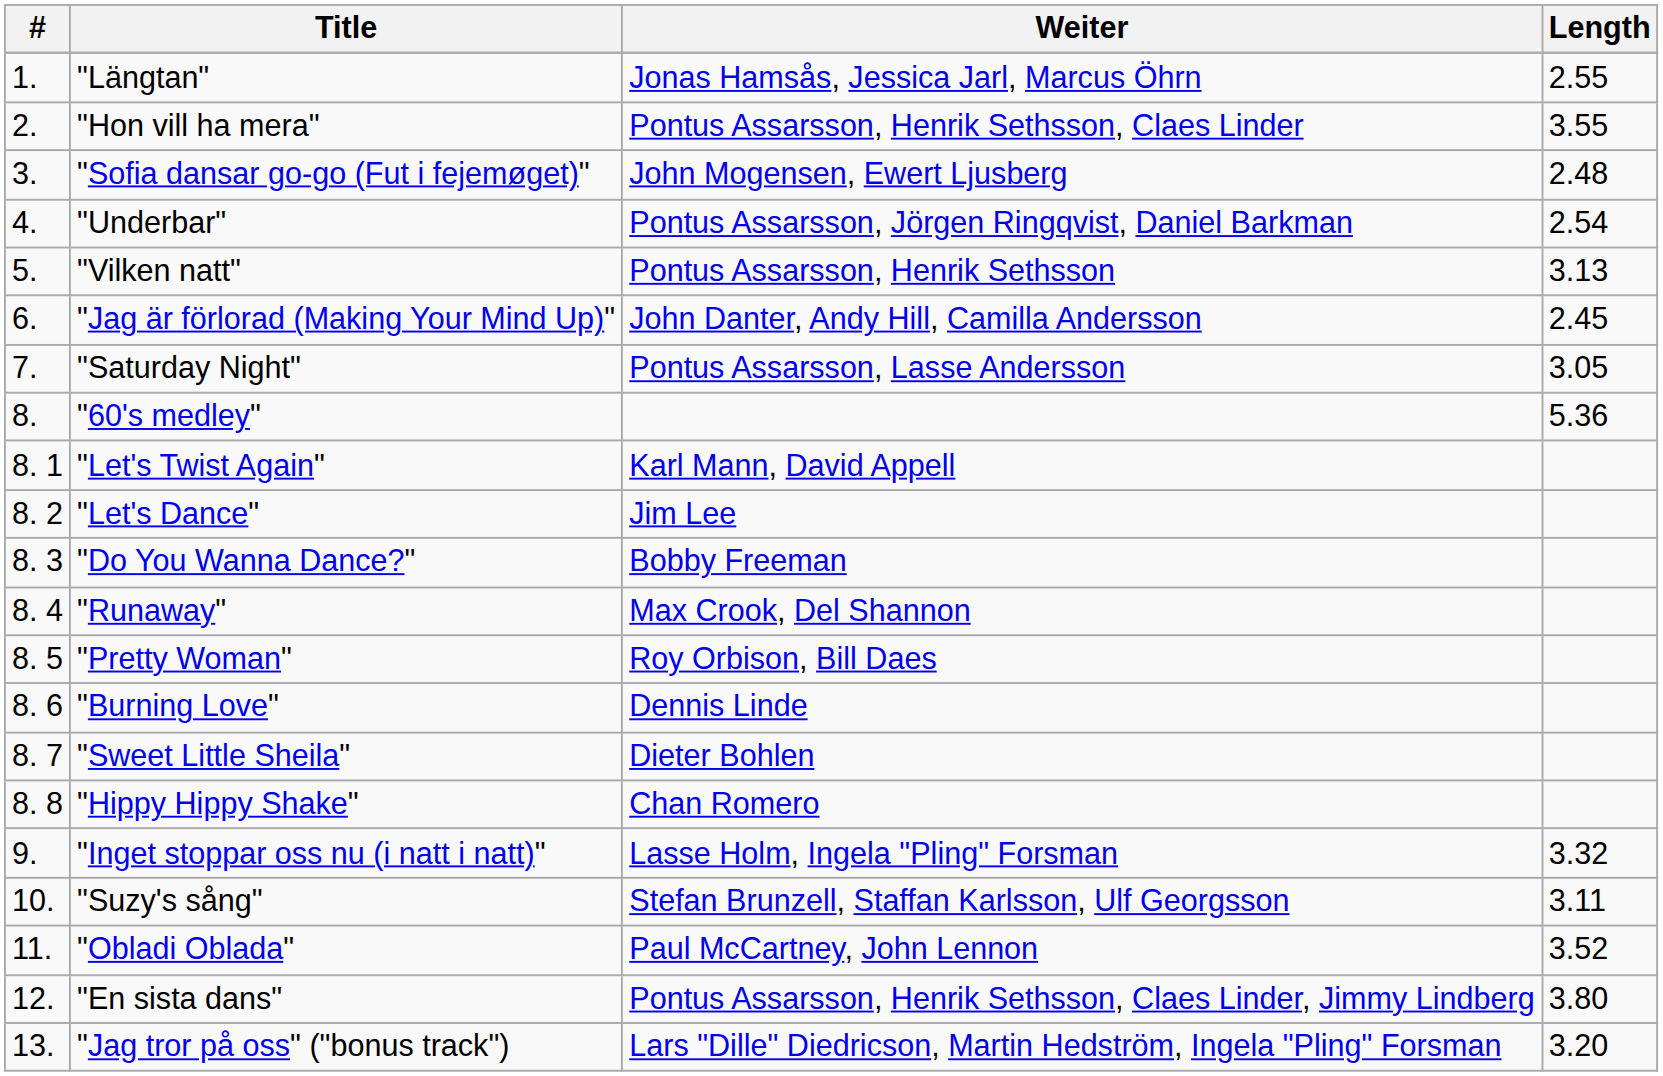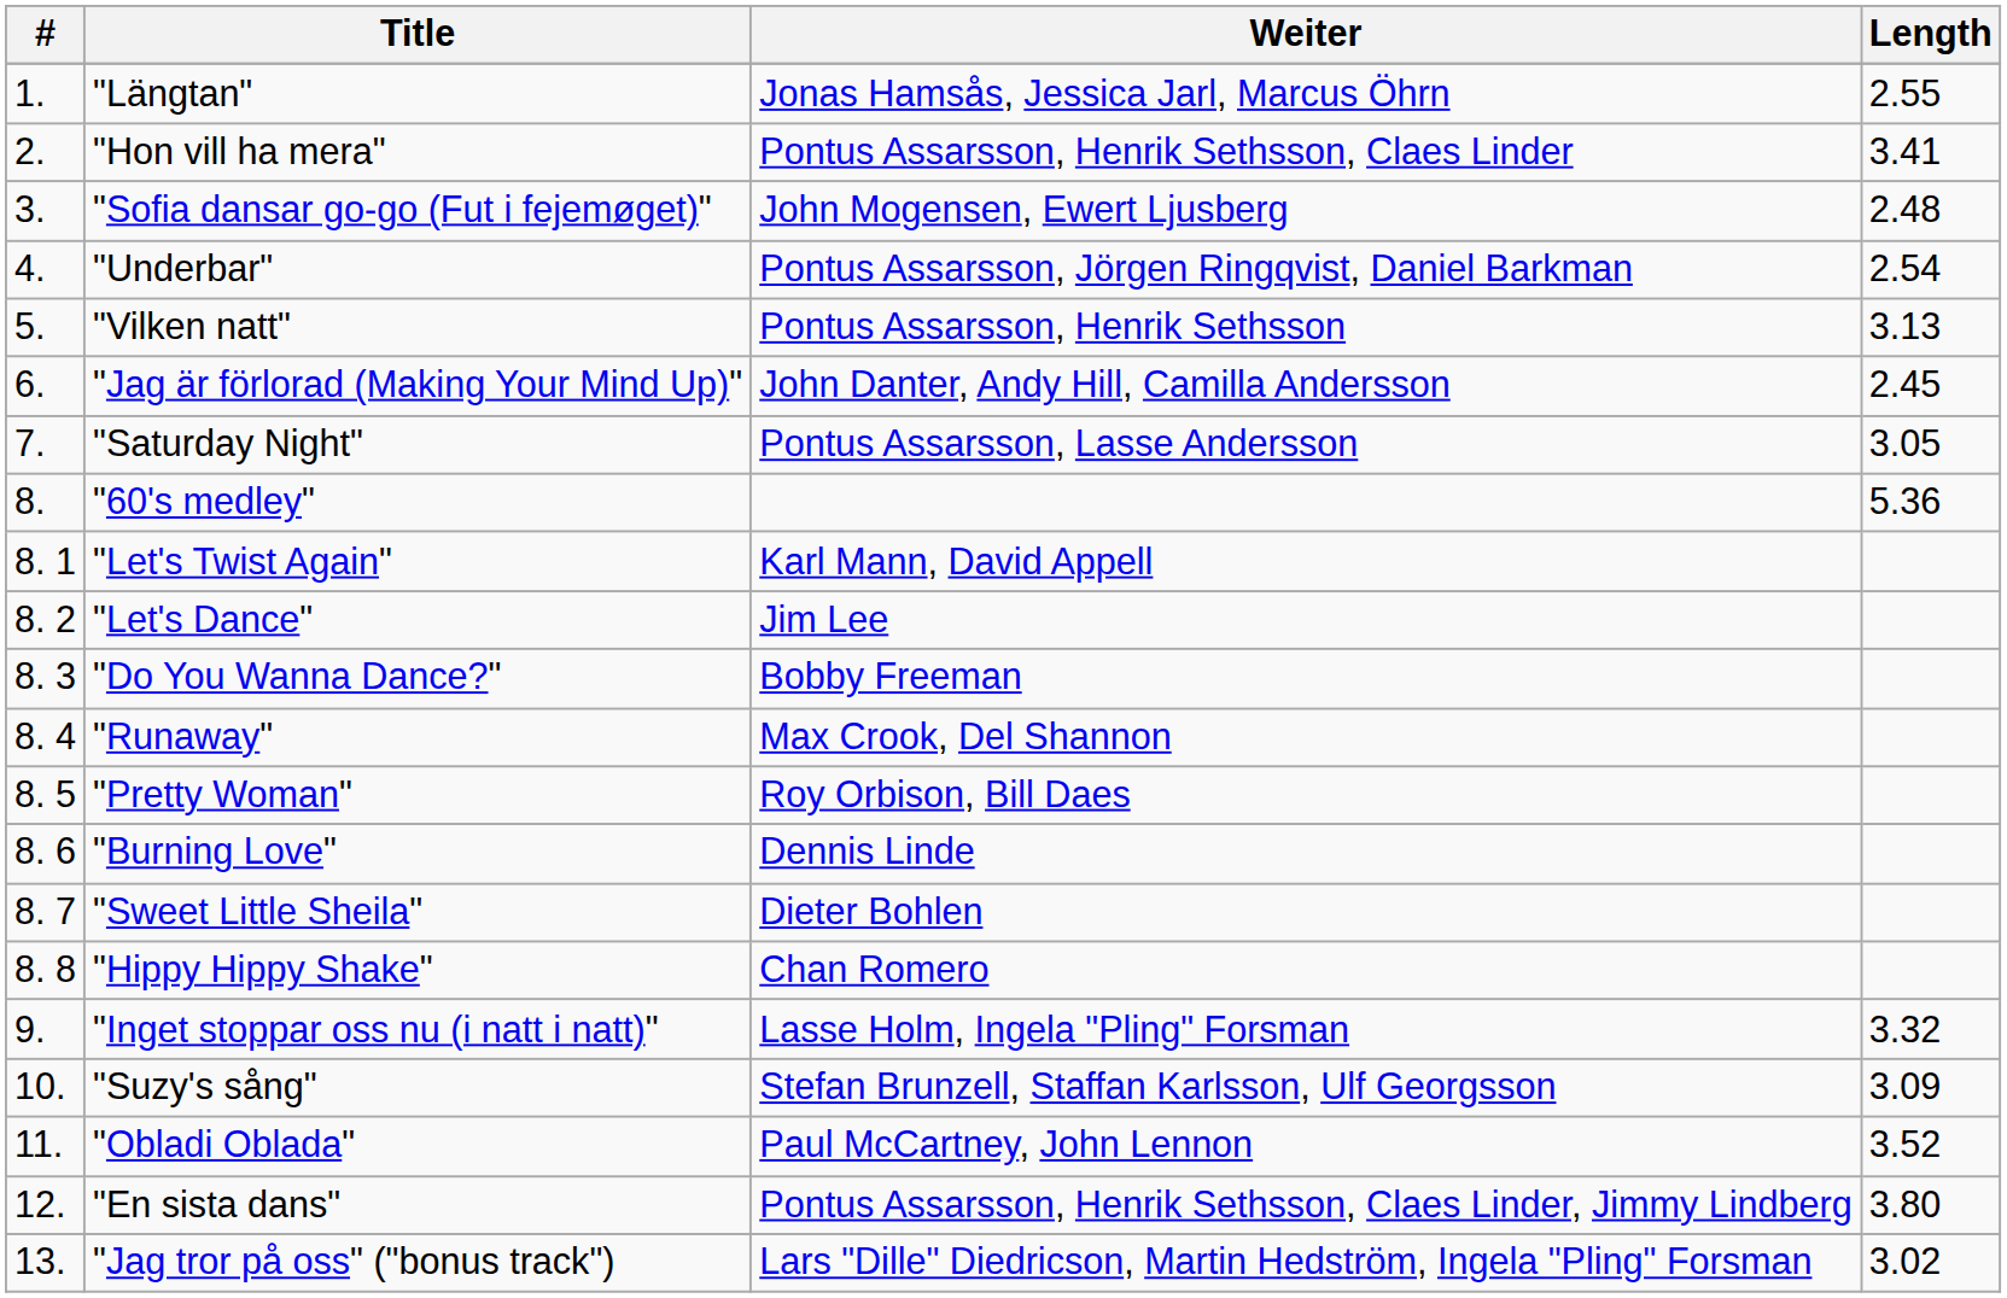 <table class="wikitable">
 <tr>
 <th>#</th>
 <th>Title</th>
 <th>Weiter</th>
 <th>Length</th>
 </tr>
 <tr bgcolor="#ebf5ff">
 </tr>
 <tr>
 <td>1.</td>
 <td>"Längtan"</td>
 <td><a href='#'>Jonas Hamsås</a>, <a href='#'>Jessica Jarl</a>, <a href='#'>Marcus Öhrn</a></td>
 <td>2.55</td>
 </tr>
 <tr>
 <td>2.</td>
 <td>"Hon vill ha mera"</td>
 <td><a href='#'>Pontus Assarsson</a>, <a href='#'>Henrik Sethsson</a>, <a href='#'>Claes Linder</a></td>
-<td>3.55</td>
+<td>3.41</td>
 </tr>
 <tr>
 <td>3.</td>
 <td>"<a href='#'>Sofia dansar go-go (Fut i fejemøget)</a>"</td>
 <td><a href='#'>John Mogensen</a>, <a href='#'>Ewert Ljusberg</a></td>
 <td>2.48</td>
 </tr>
 <tr>
 <td>4.</td>
 <td>"Underbar"</td>
 <td><a href='#'>Pontus Assarsson</a>, <a href='#'>Jörgen Ringqvist</a>, <a href='#'>Daniel Barkman</a></td>
 <td>2.54</td>
 </tr>
 <tr>
 <td>5.</td>
 <td>"Vilken natt"</td>
 <td><a href='#'>Pontus Assarsson</a>, <a href='#'>Henrik Sethsson</a></td>
 <td>3.13</td>
 </tr>
 <tr>
 <td>6.</td>
 <td>"<a href='#'>Jag är förlorad (Making Your Mind Up)</a>"</td>
 <td><a href='#'>John Danter</a>, <a href='#'>Andy Hill</a>, <a href='#'>Camilla Andersson</a></td>
 <td>2.45</td>
 </tr>
 <tr>
 <td>7.</td>
 <td>"Saturday Night"</td>
 <td><a href='#'>Pontus Assarsson</a>, <a href='#'>Lasse Andersson</a></td>
 <td>3.05</td>
 </tr>
 <tr>
 <td>8.</td>
 <td>"<a href='#'>60's medley</a>"</td>
 <td></td>
 <td>5.36</td>
 </tr>
 <tr>
 <td>8. 1</td>
 <td>"<a href='#'>Let's Twist Again</a>"</td>
 <td><a href='#'>Karl Mann</a>, <a href='#'>David Appell</a></td>
 <td></td>
 </tr>
 <tr>
 <td>8. 2</td>
 <td>"<a href='#'>Let's Dance</a>"</td>
 <td><a href='#'>Jim Lee</a></td>
 <td></td>
 </tr>
 <tr>
 <td>8. 3</td>
 <td>"<a href='#'>Do You Wanna Dance?</a>"</td>
 <td><a href='#'>Bobby Freeman</a></td>
 <td></td>
 </tr>
 <tr>
 <td>8. 4</td>
 <td>"<a href='#'>Runaway</a>"</td>
 <td><a href='#'>Max Crook</a>, <a href='#'>Del Shannon</a></td>
 <td></td>
 </tr>
 <tr>
 <td>8. 5</td>
 <td>"<a href='#'>Pretty Woman</a>"</td>
 <td><a href='#'>Roy Orbison</a>, <a href='#'>Bill Daes</a></td>
 <td></td>
 </tr>
 <tr>
 <td>8. 6</td>
 <td>"<a href='#'>Burning Love</a>"</td>
 <td><a href='#'>Dennis Linde</a></td>
 <td></td>
 </tr>
 <tr>
 <td>8. 7</td>
 <td>"<a href='#'>Sweet Little Sheila</a>"</td>
 <td><a href='#'>Dieter Bohlen</a></td>
 <td></td>
 </tr>
 <tr>
 <td>8. 8</td>
 <td>"<a href='#'>Hippy Hippy Shake</a>"</td>
 <td><a href='#'>Chan Romero</a></td>
 <td></td>
 </tr>
 <tr>
 <td>9.</td>
 <td>"<a href='#'>Inget stoppar oss nu (i natt i natt)</a>"</td>
 <td><a href='#'>Lasse Holm</a>, <a href='#'>Ingela "Pling" Forsman</a></td>
 <td>3.32</td>
 </tr>
 <tr>
 <td>10.</td>
 <td>"Suzy's sång"</td>
 <td><a href='#'>Stefan Brunzell</a>, <a href='#'>Staffan Karlsson</a>, <a href='#'>Ulf Georgsson</a></td>
-<td>3.11</td>
+<td>3.09</td>
 </tr>
 <tr>
 <td>11.</td>
 <td>"<a href='#'>Obladi Oblada</a>"</td>
 <td><a href='#'>Paul McCartney</a>, <a href='#'>John Lennon</a></td>
 <td>3.52</td>
 </tr>
 <tr>
 <td>12.</td>
 <td>"En sista dans"</td>
 <td><a href='#'>Pontus Assarsson</a>, <a href='#'>Henrik Sethsson</a>, <a href='#'>Claes Linder</a>, <a href='#'>Jimmy Lindberg</a></td>
 <td>3.80</td>
 </tr>
 <tr>
 <td>13.</td>
 <td>"<a href='#'>Jag tror på oss</a>" ("bonus track")</td>
 <td><a href='#'>Lars "Dille" Diedricson</a>, <a href='#'>Martin Hedström</a>, <a href='#'>Ingela "Pling" Forsman</a></td>
-<td>3.20</td>
+<td>3.02</td>
 </tr>
 </table>
